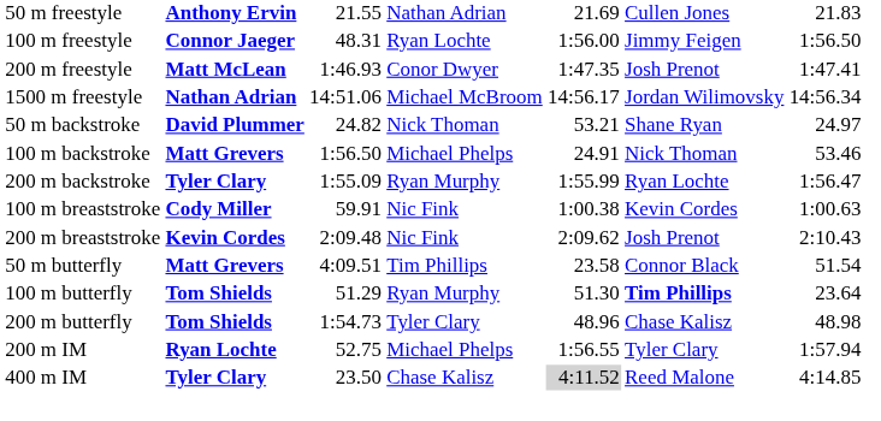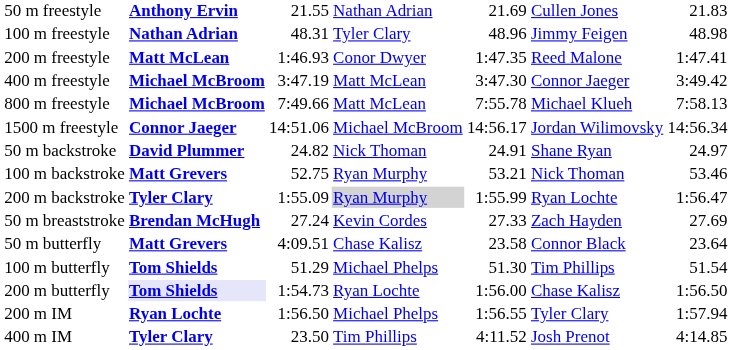 <table>
 <tr>
 <td>50 m freestyle</td>
 <td><strong><a href='#'>Anthony Ervin</a></strong></td>
 <td align="right">21.55</td>
 <td><a href='#'>Nathan Adrian</a></td>
 <td align="right">21.69</td>
 <td><a href='#'>Cullen Jones</a></td>
 <td align="right">21.83</td>
 </tr>
 <tr>
 <td>100 m freestyle</td>
-<td><strong><a href='#'>Connor Jaeger</a></strong></td>
+<td><strong><a href='#'>Nathan Adrian</a></strong></td>
 <td align="right">48.31</td>
-<td><a href='#'>Ryan Lochte</a></td>
-<td align="right">1:56.00</td>
+<td><a href='#'>Tyler Clary</a></td>
+<td align="right">48.96</td>
 <td><a href='#'>Jimmy Feigen</a></td>
-<td align="right">1:56.50</td>
+<td align="right">48.98</td>
 </tr>
 <tr>
 <td>200 m freestyle</td>
 <td><strong><a href='#'>Matt McLean</a></strong></td>
 <td align="right">1:46.93</td>
 <td><a href='#'>Conor Dwyer</a></td>
 <td align="right">1:47.35</td>
-<td><a href='#'>Josh Prenot</a></td>
+<td><a href='#'>Reed Malone</a></td>
 <td align="right">1:47.41</td>
 </tr>
 <tr>
+<td>400 m freestyle</td>
+<td><strong><a href='#'>Michael McBroom</a></strong></td>
+<td align="right">3:47.19</td>
+<td><a href='#'>Matt McLean</a></td>
+<td align="right">3:47.30</td>
+<td><a href='#'>Connor Jaeger</a></td>
+<td align="right">3:49.42</td>
+</tr>
+<tr>
+<td>800 m freestyle</td>
+<td><strong><a href='#'>Michael McBroom</a></strong></td>
+<td align="right">7:49.66</td>
+<td><a href='#'>Matt McLean</a></td>
+<td align="right">7:55.78</td>
+<td><a href='#'>Michael Klueh</a></td>
+<td align="right">7:58.13</td>
+</tr>
+<tr>
 <td>1500 m freestyle</td>
-<td><strong><a href='#'>Nathan Adrian</a></strong></td>
+<td><strong><a href='#'>Connor Jaeger</a></strong></td>
 <td align="right">14:51.06</td>
 <td><a href='#'>Michael McBroom</a></td>
 <td align="right">14:56.17</td>
 <td><a href='#'>Jordan Wilimovsky</a></td>
 <td align="right">14:56.34</td>
 </tr>
 <tr>
 <td>50 m backstroke</td>
 <td><strong><a href='#'>David Plummer</a></strong></td>
 <td align="right">24.82</td>
 <td><a href='#'>Nick Thoman</a></td>
-<td align="right">53.21</td>
+<td align="right">24.91</td>
 <td><a href='#'>Shane Ryan</a></td>
 <td align="right">24.97</td>
 </tr>
 <tr>
 <td>100 m backstroke</td>
 <td><strong><a href='#'>Matt Grevers</a></strong></td>
-<td align="right">1:56.50</td>
-<td><a href='#'>Michael Phelps</a></td>
-<td align="right">24.91</td>
+<td align="right">52.75</td>
+<td><a href='#'>Ryan Murphy</a></td>
+<td align="right">53.21</td>
 <td><a href='#'>Nick Thoman</a></td>
 <td align="right">53.46</td>
 </tr>
 <tr>
 <td>200 m backstroke</td>
 <td><strong><a href='#'>Tyler Clary</a></strong></td>
 <td align="right">1:55.09</td>
-<td><a href='#'>Ryan Murphy</a></td>
+<td style="background: lightgrey;"><a href='#'>Ryan Murphy</a></td>
 <td align="right">1:55.99</td>
 <td><a href='#'>Ryan Lochte</a></td>
 <td align="right">1:56.47</td>
 </tr>
 <tr>
-<td>100 m breaststroke</td>
-<td><strong><a href='#'>Cody Miller</a></strong></td>
-<td align="right">59.91</td>
-<td><a href='#'>Nic Fink</a></td>
-<td align="right">1:00.38</td>
+<td>50 m breaststroke</td>
+<td><strong><a href='#'>Brendan McHugh</a></strong></td>
+<td align="right">27.24</td>
 <td><a href='#'>Kevin Cordes</a></td>
-<td align="right">1:00.63</td>
-</tr>
-<tr>
-<td>200 m breaststroke</td>
-<td><strong><a href='#'>Kevin Cordes</a></strong></td>
-<td align="right">2:09.48</td>
-<td><a href='#'>Nic Fink</a></td>
-<td align="right">2:09.62</td>
-<td><a href='#'>Josh Prenot</a></td>
-<td align="right">2:10.43</td>
+<td align="right">27.33</td>
+<td><a href='#'>Zach Hayden</a></td>
+<td align="right">27.69</td>
 </tr>
 <tr>
 <td>50 m butterfly</td>
 <td><strong><a href='#'>Matt Grevers</a></strong></td>
 <td align="right">4:09.51</td>
-<td><a href='#'>Tim Phillips</a></td>
+<td><a href='#'>Chase Kalisz</a></td>
 <td align="right">23.58</td>
 <td><a href='#'>Connor Black</a></td>
-<td align="right">51.54</td>
+<td align="right">23.64</td>
 </tr>
 <tr>
 <td>100 m butterfly</td>
 <td><strong><a href='#'>Tom Shields</a></strong></td>
 <td align="right">51.29</td>
-<td><a href='#'>Ryan Murphy</a></td>
+<td><a href='#'>Michael Phelps</a></td>
 <td align="right">51.30</td>
-<td><strong><a href='#'>Tim Phillips</a></strong></td>
-<td align="right">23.64</td>
+<td><a href='#'>Tim Phillips</a></td>
+<td align="right">51.54</td>
 </tr>
 <tr>
 <td>200 m butterfly</td>
-<td><strong><a href='#'>Tom Shields</a></strong></td>
+<td style="background: lavender;"><strong><a href='#'>Tom Shields</a></strong></td>
 <td align="right">1:54.73</td>
-<td><a href='#'>Tyler Clary</a></td>
-<td align="right">48.96</td>
+<td><a href='#'>Ryan Lochte</a></td>
+<td align="right">1:56.00</td>
 <td><a href='#'>Chase Kalisz</a></td>
-<td align="right">48.98</td>
+<td align="right">1:56.50</td>
 </tr>
 <tr>
 <td>200 m IM</td>
 <td><strong><a href='#'>Ryan Lochte</a></strong></td>
-<td align="right">52.75</td>
+<td align="right">1:56.50</td>
 <td><a href='#'>Michael Phelps</a></td>
 <td align="right">1:56.55</td>
 <td><a href='#'>Tyler Clary</a></td>
 <td align="right">1:57.94</td>
 </tr>
 <tr>
 <td>400 m IM</td>
 <td><strong><a href='#'>Tyler Clary</a></strong></td>
 <td align="right">23.50</td>
-<td><a href='#'>Chase Kalisz</a></td>
-<td align="right" style="background: lightgrey;">4:11.52</td>
-<td><a href='#'>Reed Malone</a></td>
+<td><a href='#'>Tim Phillips</a></td>
+<td align="right">4:11.52</td>
+<td><a href='#'>Josh Prenot</a></td>
 <td align="right">4:14.85</td>
 </tr>
 </table>
